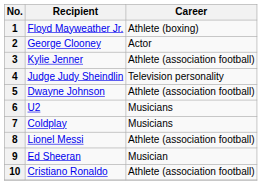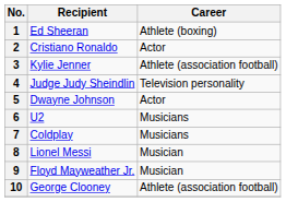 <table class="wikitable plainrowheaders">
 <tr>
 <th scope="col">No.</th>
 <th scope="col">Recipient</th>
 <th scope="col">Career</th>
 </tr>
 <tr>
 <th scope="row">1</th>
-<td> <a href='#'>Floyd Mayweather Jr.</a></td>
+<td> <a href='#'>Ed Sheeran</a></td>
 <td>Athlete (boxing)</td>
 </tr>
 <tr>
 <th scope="row">2</th>
-<td> <a href='#'>George Clooney</a></td>
+<td> <a href='#'>Cristiano Ronaldo</a></td>
 <td>Actor</td>
 </tr>
 <tr>
 <th scope="row">3</th>
 <td> <a href='#'>Kylie Jenner</a></td>
 <td>Athlete (association football)</td>
 </tr>
 <tr>
 <th scope="row">4</th>
 <td> <a href='#'>Judge Judy Sheindlin</a></td>
 <td>Television personality</td>
 </tr>
 <tr>
 <th scope="row">5</th>
 <td> <a href='#'>Dwayne Johnson</a></td>
-<td>Athlete (association football)</td>
+<td>Actor</td>
 </tr>
 <tr>
 <th scope="row">6</th>
 <td> <a href='#'>U2</a></td>
 <td>Musicians</td>
 </tr>
 <tr>
 <th scope="row">7</th>
 <td> <a href='#'>Coldplay</a></td>
 <td>Musicians</td>
 </tr>
 <tr>
 <th scope="row">8</th>
 <td> <a href='#'>Lionel Messi</a></td>
-<td>Athlete (association football)</td>
+<td>Musician</td>
 </tr>
 <tr>
 <th scope="row">9</th>
-<td> <a href='#'>Ed Sheeran</a></td>
+<td> <a href='#'>Floyd Mayweather Jr.</a></td>
 <td>Musician</td>
 </tr>
 <tr>
 <th scope="row">10</th>
-<td> <a href='#'>Cristiano Ronaldo</a></td>
+<td> <a href='#'>George Clooney</a></td>
 <td>Athlete (association football)</td>
 </tr>
 <tr>
 </tr>
 </table>
